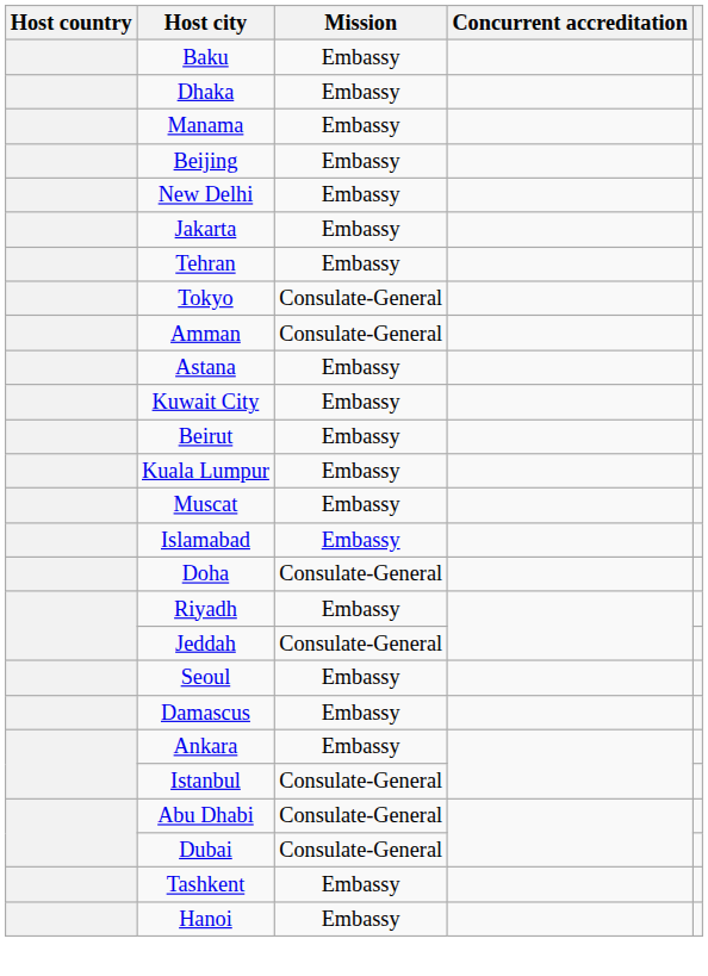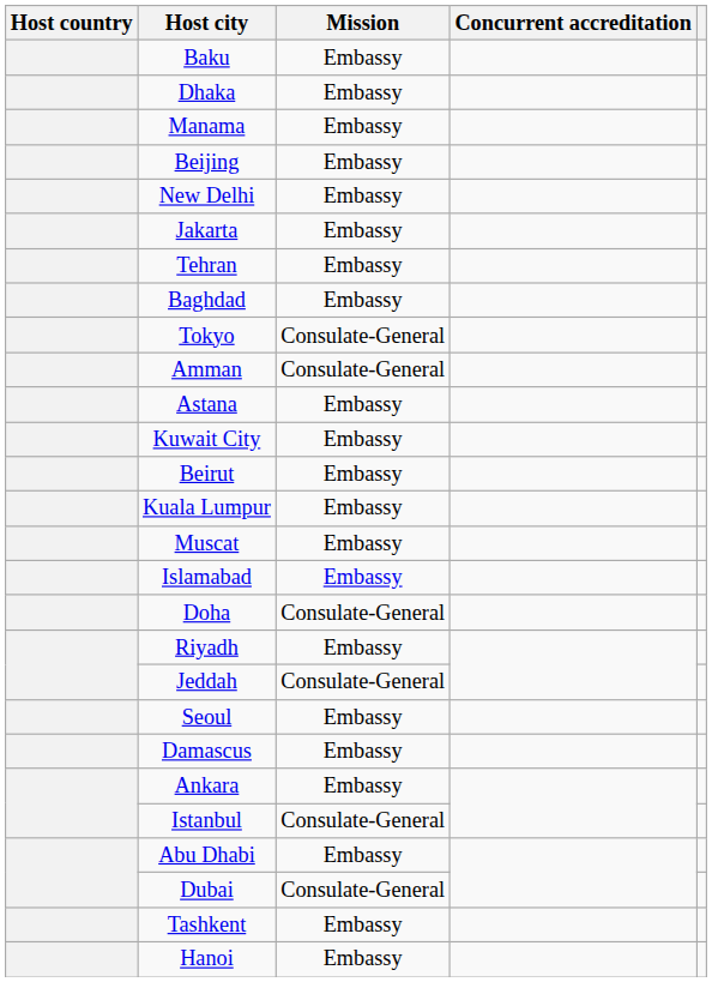 <table class="wikitable plainrowheaders" style="text-align:center;">
 <tr>
 <th scope="col">Host country</th>
 <th scope="col">Host city</th>
 <th scope="col">Mission</th>
 <th scope="col">Concurrent accreditation</th>
 <th scope="col"></th>
 </tr>
 <tr>
 <th scope="row"></th>
 <td><a href='#'>Baku</a></td>
 <td>Embassy</td>
 <td></td>
 <td></td>
 </tr>
 <tr>
 <th scope="row"></th>
 <td><a href='#'>Dhaka</a></td>
 <td>Embassy</td>
 <td></td>
 <td></td>
 </tr>
 <tr>
 <th scope="row"></th>
 <td><a href='#'>Manama</a></td>
 <td>Embassy</td>
 <td></td>
 <td></td>
 </tr>
 <tr>
 <th scope="row"></th>
 <td><a href='#'>Beijing</a></td>
 <td>Embassy</td>
 <td></td>
 <td></td>
 </tr>
 <tr>
 <th scope="row"></th>
 <td><a href='#'>New Delhi</a></td>
 <td>Embassy</td>
 <td></td>
 <td></td>
 </tr>
 <tr>
 <th scope="row"></th>
 <td><a href='#'>Jakarta</a></td>
 <td>Embassy</td>
 <td></td>
 <td></td>
 </tr>
 <tr>
 <th scope="row"></th>
 <td><a href='#'>Tehran</a></td>
+<td>Embassy</td>
+<td></td>
+<td></td>
+</tr>
+<tr>
+<th scope="row"></th>
+<td><a href='#'>Baghdad</a></td>
 <td>Embassy</td>
 <td></td>
 <td></td>
 </tr>
 <tr>
 <th scope="row"></th>
 <td><a href='#'>Tokyo</a></td>
 <td>Consulate-General</td>
 <td></td>
 <td></td>
 </tr>
 <tr>
 <th scope="row"></th>
 <td><a href='#'>Amman</a></td>
 <td>Consulate-General</td>
 <td></td>
 <td></td>
 </tr>
 <tr>
 <th scope="row"></th>
 <td><a href='#'>Astana</a></td>
 <td>Embassy</td>
 <td></td>
 <td></td>
 </tr>
 <tr>
 <th scope="row"></th>
 <td><a href='#'>Kuwait City</a></td>
 <td>Embassy</td>
 <td></td>
 <td></td>
 </tr>
 <tr>
 <th scope="row"></th>
 <td><a href='#'>Beirut</a></td>
 <td>Embassy</td>
 <td></td>
 <td></td>
 </tr>
 <tr>
 <th scope="row"></th>
 <td><a href='#'>Kuala Lumpur</a></td>
 <td>Embassy</td>
 <td></td>
 <td></td>
 </tr>
 <tr>
 <th scope="row"></th>
 <td><a href='#'>Muscat</a></td>
 <td>Embassy</td>
 <td></td>
 <td></td>
 </tr>
 <tr>
 <th scope="row"></th>
 <td><a href='#'>Islamabad</a></td>
 <td><a href='#'>Embassy</a></td>
 <td></td>
 <td></td>
 </tr>
 <tr>
 <th scope="row"></th>
 <td><a href='#'>Doha</a></td>
 <td>Consulate-General</td>
 <td></td>
 <td></td>
 </tr>
 <tr>
 <th scope="row" rowspan="2"></th>
 <td><a href='#'>Riyadh</a></td>
 <td>Embassy</td>
 <td rowspan="2"></td>
 <td></td>
 </tr>
 <tr>
 <td><a href='#'>Jeddah</a></td>
 <td>Consulate-General</td>
 <td></td>
 </tr>
 <tr>
 <th scope="row"></th>
 <td><a href='#'>Seoul</a></td>
 <td>Embassy</td>
 <td></td>
 <td></td>
 </tr>
 <tr>
 <th scope="row"></th>
 <td><a href='#'>Damascus</a></td>
 <td>Embassy</td>
 <td></td>
 <td></td>
 </tr>
 <tr>
 <th scope="row" rowspan="2"></th>
 <td><a href='#'>Ankara</a></td>
 <td>Embassy</td>
 <td rowspan="2"></td>
 <td></td>
 </tr>
 <tr>
 <td><a href='#'>Istanbul</a></td>
 <td>Consulate-General</td>
 <td></td>
 </tr>
 <tr>
 <th scope="row" rowspan="2"></th>
 <td><a href='#'>Abu Dhabi</a></td>
-<td>Consulate-General</td>
+<td>Embassy</td>
 <td rowspan="2"></td>
 <td></td>
 </tr>
 <tr>
 <td><a href='#'>Dubai</a></td>
 <td>Consulate-General</td>
 <td></td>
 </tr>
 <tr>
 <th scope="row"></th>
 <td><a href='#'>Tashkent</a></td>
 <td>Embassy</td>
 <td></td>
 <td></td>
 </tr>
 <tr>
 <th scope="row"></th>
 <td><a href='#'>Hanoi</a></td>
 <td>Embassy</td>
 <td></td>
 <td></td>
 </tr>
 </table>
